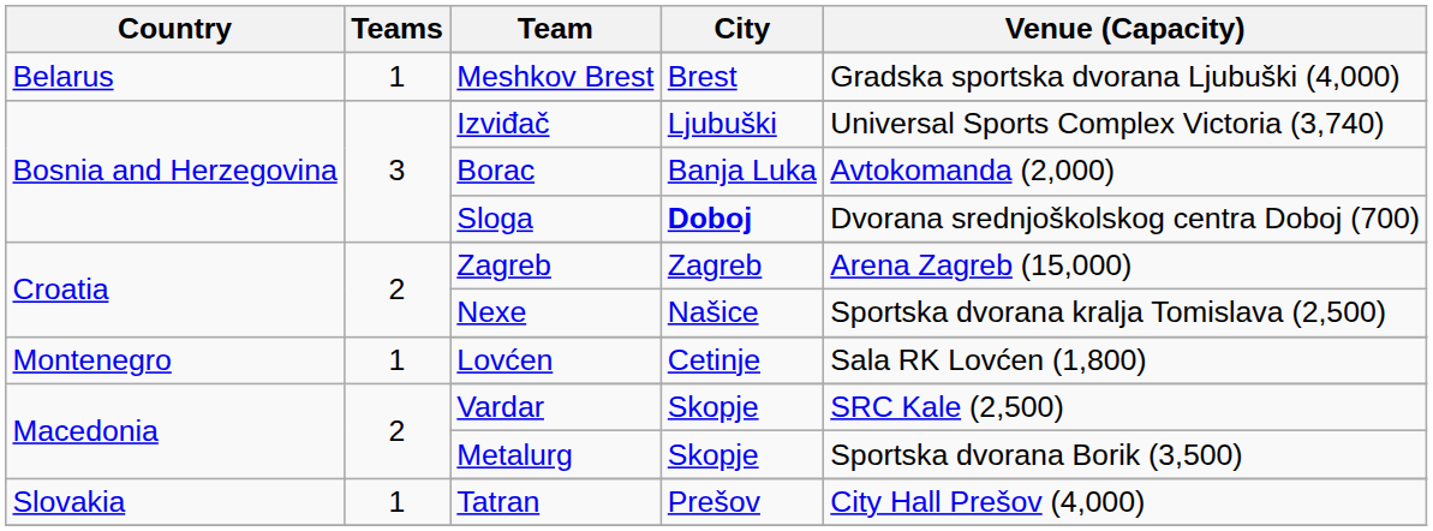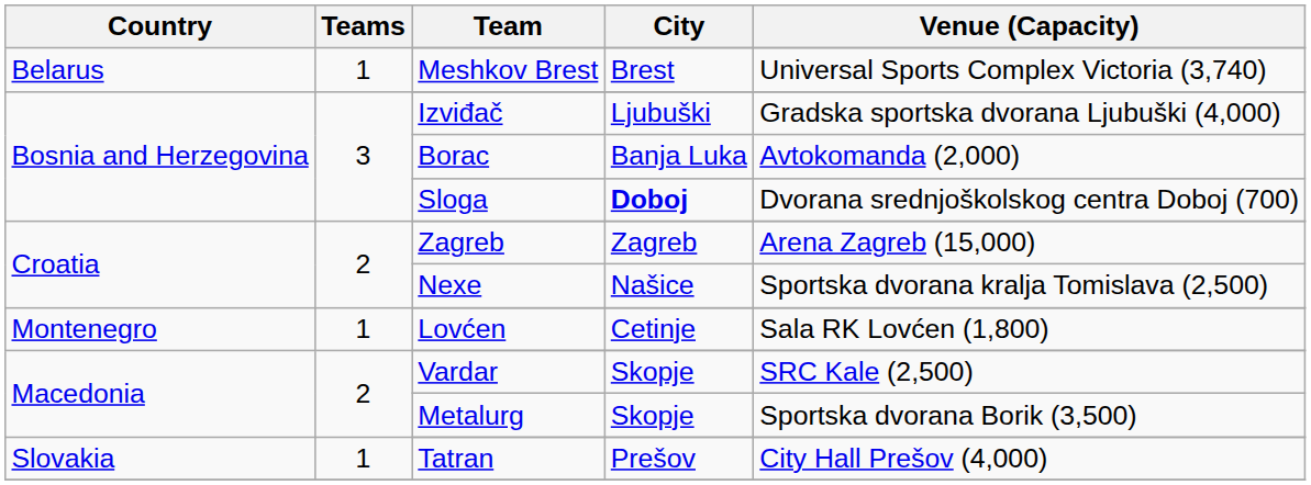 <table class="wikitable">
 <tr>
 <th rowspan=1>Country</th>
 <th colspan=1>Teams</th>
 <th rowspan=1>Team</th>
 <th rowspan=1>City</th>
 <th rowspan=1>Venue (Capacity)</th>
 </tr>
 <tr>
 <td rowspan=2> <a href='#'>Belarus</a></td>
 <td align=center rowspan=2>1</td>
 </tr>
 <tr>
 <td><a href='#'>Meshkov Brest</a></td>
 <td><a href='#'>Brest</a></td>
-<td>Gradska sportska dvorana Ljubuški (4,000)</td>
+<td>Universal Sports Complex Victoria (3,740)</td>
 </tr>
 <tr>
 <td rowspan=4> <a href='#'>Bosnia and Herzegovina</a></td>
 <td align=center rowspan=4>3</td>
 </tr>
 <tr>
 <td><a href='#'>Izviđač</a></td>
 <td><a href='#'>Ljubuški</a></td>
-<td>Universal Sports Complex Victoria (3,740)</td>
+<td>Gradska sportska dvorana Ljubuški (4,000)</td>
 </tr>
 <tr>
 <td><a href='#'>Borac</a></td>
 <td><a href='#'>Banja Luka</a></td>
 <td><a href='#'>Avtokomanda</a> (2,000)</td>
 </tr>
 <tr>
 <td><a href='#'>Sloga</a></td>
 <td><strong><a href='#'>Doboj</a></strong></td>
 <td>Dvorana srednjoškolskog centra Doboj (700)</td>
 </tr>
 <tr>
 <td rowspan=3> <a href='#'>Croatia</a></td>
 <td align=center rowspan=3>2</td>
 </tr>
 <tr>
 <td><a href='#'>Zagreb</a></td>
 <td><a href='#'>Zagreb</a></td>
 <td><a href='#'>Arena Zagreb</a> (15,000)</td>
 </tr>
 <tr>
 <td><a href='#'>Nexe</a></td>
 <td><a href='#'>Našice</a></td>
 <td>Sportska dvorana kralja Tomislava (2,500)</td>
 </tr>
 <tr>
 <td rowspan=2> <a href='#'>Montenegro</a></td>
 <td align=center rowspan=2>1</td>
 </tr>
 <tr>
 <td><a href='#'>Lovćen</a></td>
 <td><a href='#'>Cetinje</a></td>
 <td>Sala RK Lovćen (1,800)</td>
 </tr>
 <tr>
 <td rowspan=3> <a href='#'>Macedonia</a></td>
 <td align=center rowspan=3>2</td>
 </tr>
 <tr>
 <td><a href='#'>Vardar</a></td>
 <td><a href='#'>Skopje</a></td>
 <td><a href='#'>SRC Kale</a> (2,500)</td>
 </tr>
 <tr>
 <td><a href='#'>Metalurg</a></td>
 <td><a href='#'>Skopje</a></td>
 <td>Sportska dvorana Borik (3,500)</td>
 </tr>
 <tr>
 <td rowspan=2> <a href='#'>Slovakia</a></td>
 <td align=center rowspan=2>1</td>
 </tr>
 <tr>
 <td><a href='#'>Tatran</a></td>
 <td><a href='#'>Prešov</a></td>
 <td><a href='#'>City Hall Prešov</a> (4,000)</td>
 </tr>
 <tr>
 </tr>
 </table>
